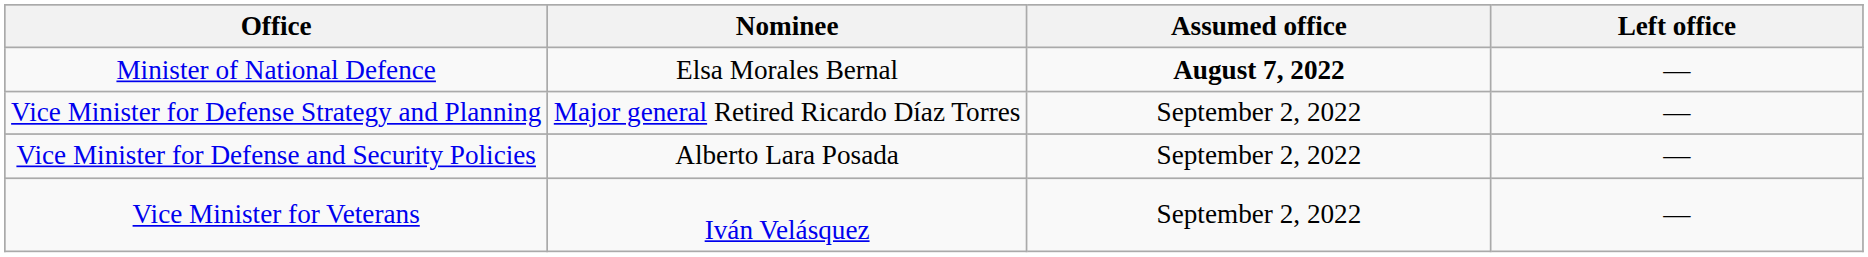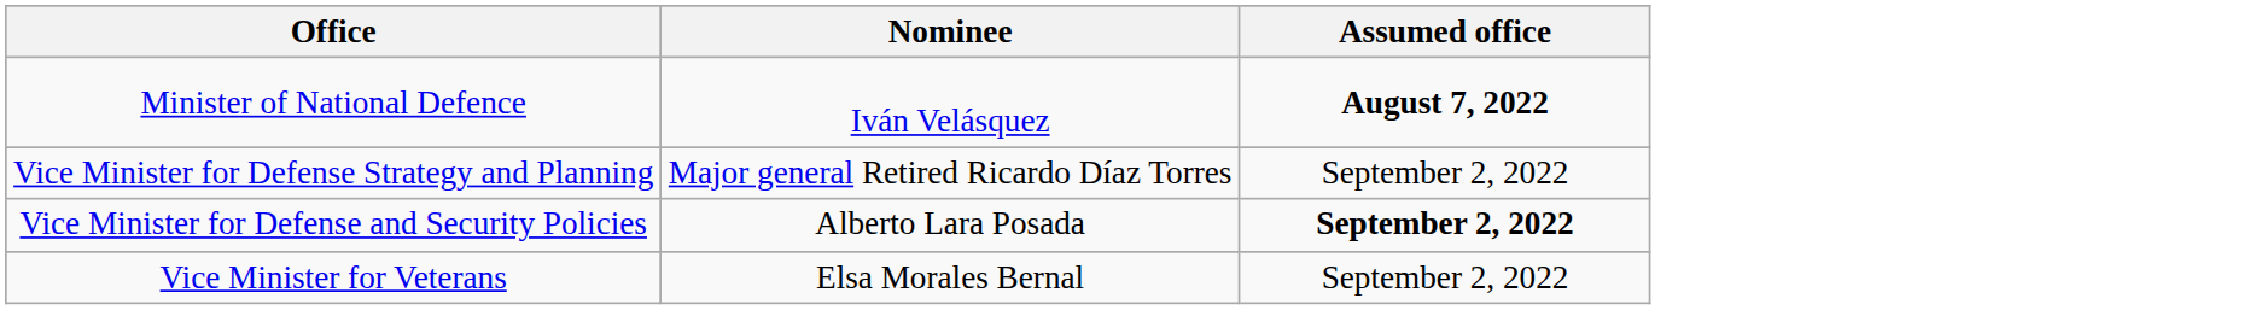 <table class="wikitable sortable" style="text-align:center">
 <tr>
 <th>Office</th>
 <th>Nominee</th>
 <th style="width:25%;" data-sort-type="date">Assumed office</th>
-<th style="width:20%;" data-sort-type="date">Left office</th>
 </tr>
 <tr>
 <td><a href='#'>Minister of National Defence</a></td>
-<td>Elsa Morales Bernal</td>
+<td><br><a href='#'>Iván Velásquez</a></td>
 <td><strong>August 7, 2022<br></strong></td>
-<td>—</td>
 </tr>
 <tr>
 <td><a href='#'>Vice Minister for Defense Strategy and Planning</a></td>
 <td><a href='#'>Major general</a> Retired Ricardo Díaz Torres</td>
 <td>September 2, 2022</td>
-<td>—</td>
 </tr>
 <tr>
 <td><a href='#'>Vice Minister for Defense and Security Policies</a></td>
 <td>Alberto Lara Posada</td>
-<td>September 2, 2022</td>
-<td>—</td>
+<td><strong>September 2, 2022</strong></td>
 </tr>
 <tr>
 <td><a href='#'>Vice Minister for Veterans</a></td>
-<td><br><a href='#'>Iván Velásquez</a></td>
+<td>Elsa Morales Bernal</td>
 <td>September 2, 2022</td>
-<td>—</td>
 </tr>
 </table>
